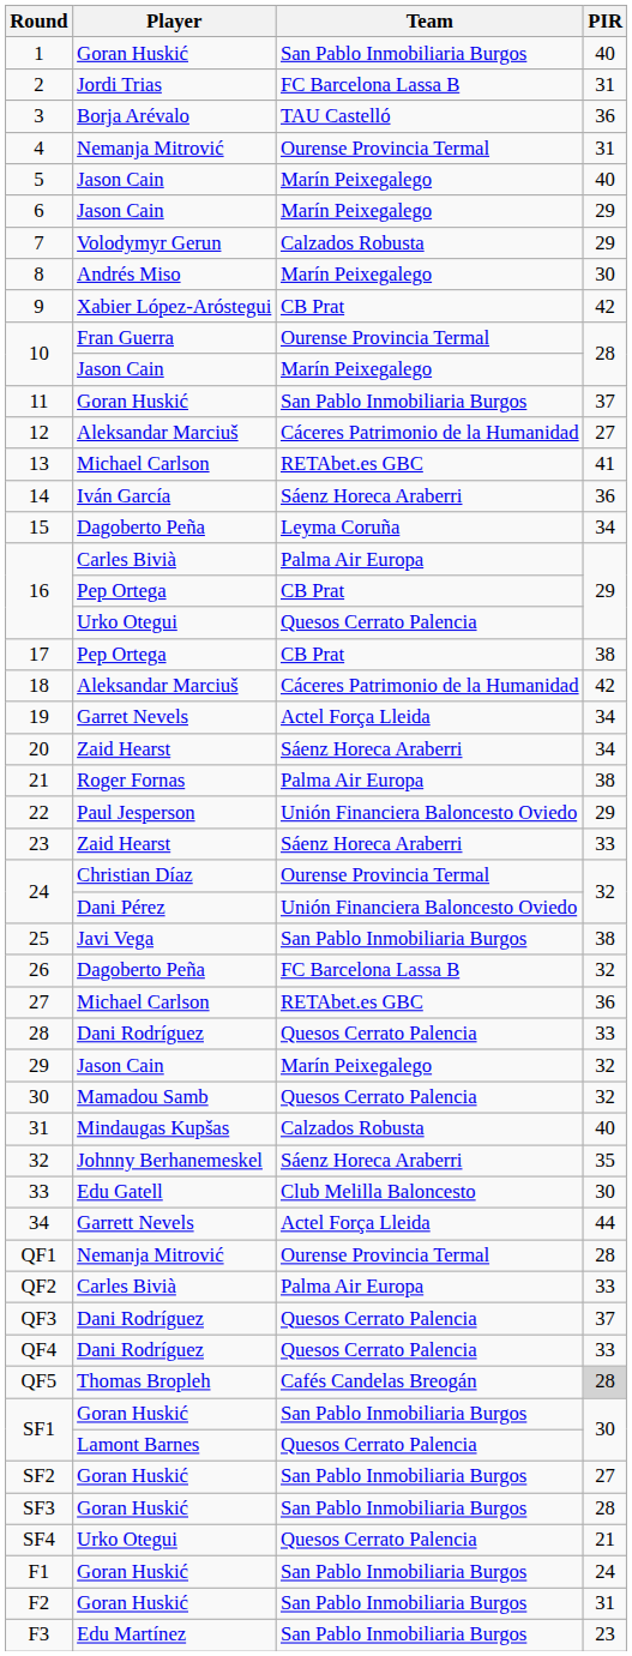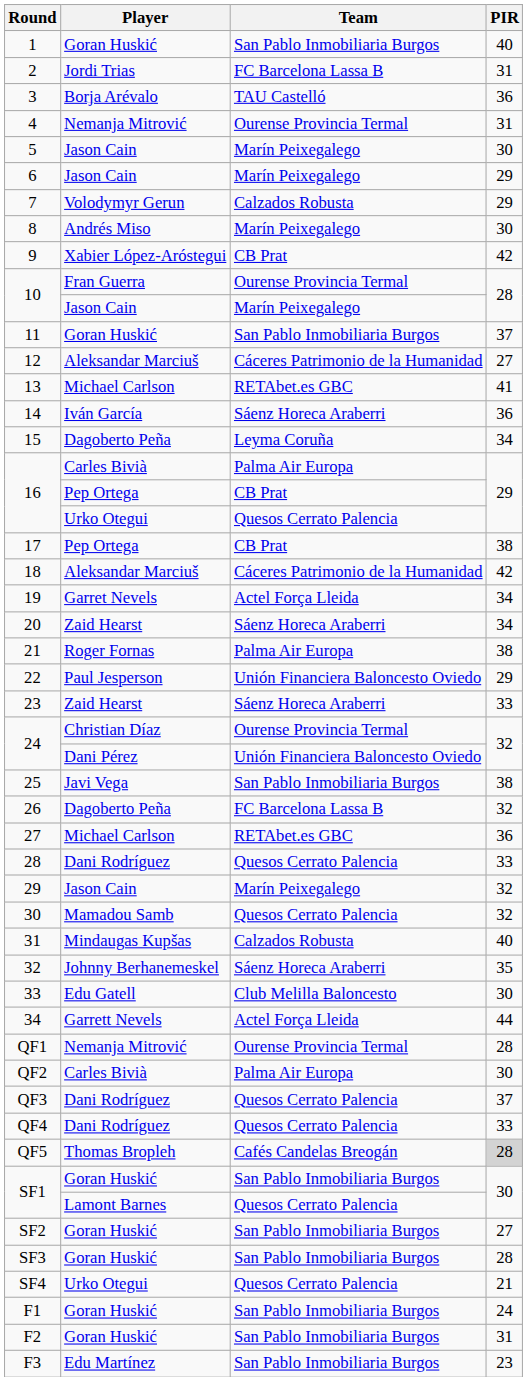 <table class="wikitable">
 <tr>
 <th>Round</th>
 <th>Player</th>
 <th>Team</th>
 <th>PIR</th>
 </tr>
 <tr>
 <td align=center>1</td>
 <td> <a href='#'>Goran Huskić</a></td>
 <td><a href='#'>San Pablo Inmobiliaria Burgos</a></td>
 <td align=center>40</td>
 </tr>
 <tr>
 <td align=center>2</td>
 <td> <a href='#'>Jordi Trias</a></td>
 <td><a href='#'>FC Barcelona Lassa B</a></td>
 <td align=center>31</td>
 </tr>
 <tr>
 <td align=center>3</td>
 <td> <a href='#'>Borja Arévalo</a></td>
 <td><a href='#'>TAU Castelló</a></td>
 <td align=center>36</td>
 </tr>
 <tr>
 <td align=center>4</td>
 <td> <a href='#'>Nemanja Mitrović</a></td>
 <td><a href='#'>Ourense Provincia Termal</a></td>
 <td align=center>31</td>
 </tr>
 <tr>
 <td align=center>5</td>
 <td> <a href='#'>Jason Cain</a></td>
 <td><a href='#'>Marín Peixegalego</a></td>
-<td align=center>40</td>
+<td align=center>30</td>
 </tr>
 <tr>
 <td align=center>6</td>
 <td> <a href='#'>Jason Cain</a></td>
 <td><a href='#'>Marín Peixegalego</a></td>
 <td align=center>29</td>
 </tr>
 <tr>
 <td align=center>7</td>
 <td> <a href='#'>Volodymyr Gerun</a></td>
 <td><a href='#'>Calzados Robusta</a></td>
 <td align=center>29</td>
 </tr>
 <tr>
 <td align=center>8</td>
 <td> <a href='#'>Andrés Miso</a></td>
 <td><a href='#'>Marín Peixegalego</a></td>
 <td align=center>30</td>
 </tr>
 <tr>
 <td align=center>9</td>
 <td> <a href='#'>Xabier López-Aróstegui</a></td>
 <td><a href='#'>CB Prat</a></td>
 <td align=center>42</td>
 </tr>
 <tr>
 <td rowspan=2 align=center>10</td>
 <td> <a href='#'>Fran Guerra</a></td>
 <td><a href='#'>Ourense Provincia Termal</a></td>
 <td rowspan=2 align=center>28</td>
 </tr>
 <tr>
 <td> <a href='#'>Jason Cain</a></td>
 <td><a href='#'>Marín Peixegalego</a></td>
 </tr>
 <tr>
 <td align=center>11</td>
 <td> <a href='#'>Goran Huskić</a></td>
 <td><a href='#'>San Pablo Inmobiliaria Burgos</a></td>
 <td align=center>37</td>
 </tr>
 <tr>
 <td align=center>12</td>
 <td> <a href='#'>Aleksandar Marciuš</a></td>
 <td><a href='#'>Cáceres Patrimonio de la Humanidad</a></td>
 <td align=center>27</td>
 </tr>
 <tr>
 <td align=center>13</td>
 <td> <a href='#'>Michael Carlson</a></td>
 <td><a href='#'>RETAbet.es GBC</a></td>
 <td align=center>41</td>
 </tr>
 <tr>
 <td align=center>14</td>
 <td> <a href='#'>Iván García</a></td>
 <td><a href='#'>Sáenz Horeca Araberri</a></td>
 <td align=center>36</td>
 </tr>
 <tr>
 <td align=center>15</td>
 <td> <a href='#'>Dagoberto Peña</a></td>
 <td><a href='#'>Leyma Coruña</a></td>
 <td align=center>34</td>
 </tr>
 <tr>
 <td rowspan=3 align=center>16</td>
 <td> <a href='#'>Carles Bivià</a></td>
 <td><a href='#'>Palma Air Europa</a></td>
 <td rowspan=3 align=center>29</td>
 </tr>
 <tr>
 <td> <a href='#'>Pep Ortega</a></td>
 <td><a href='#'>CB Prat</a></td>
 </tr>
 <tr>
 <td> <a href='#'>Urko Otegui</a></td>
 <td><a href='#'>Quesos Cerrato Palencia</a></td>
 </tr>
 <tr>
 <td align=center>17</td>
 <td> <a href='#'>Pep Ortega</a></td>
 <td><a href='#'>CB Prat</a></td>
 <td align=center>38</td>
 </tr>
 <tr>
 <td align=center>18</td>
 <td> <a href='#'>Aleksandar Marciuš</a></td>
 <td><a href='#'>Cáceres Patrimonio de la Humanidad</a></td>
 <td align=center>42</td>
 </tr>
 <tr>
 <td align=center>19</td>
 <td> <a href='#'>Garret Nevels</a></td>
 <td><a href='#'>Actel Força Lleida</a></td>
 <td align=center>34</td>
 </tr>
 <tr>
 <td align=center>20</td>
 <td> <a href='#'>Zaid Hearst</a></td>
 <td><a href='#'>Sáenz Horeca Araberri</a></td>
 <td align=center>34</td>
 </tr>
 <tr>
 <td align=center>21</td>
 <td> <a href='#'>Roger Fornas</a></td>
 <td><a href='#'>Palma Air Europa</a></td>
 <td align=center>38</td>
 </tr>
 <tr>
 <td align=center>22</td>
 <td> <a href='#'>Paul Jesperson</a></td>
 <td><a href='#'>Unión Financiera Baloncesto Oviedo</a></td>
 <td align=center>29</td>
 </tr>
 <tr>
 <td align=center>23</td>
 <td> <a href='#'>Zaid Hearst</a></td>
 <td><a href='#'>Sáenz Horeca Araberri</a></td>
 <td align=center>33</td>
 </tr>
 <tr>
 <td rowspan=2 align=center>24</td>
 <td> <a href='#'>Christian Díaz</a></td>
 <td><a href='#'>Ourense Provincia Termal</a></td>
 <td rowspan=2 align=center>32</td>
 </tr>
 <tr>
 <td> <a href='#'>Dani Pérez</a></td>
 <td><a href='#'>Unión Financiera Baloncesto Oviedo</a></td>
 </tr>
 <tr>
 <td align=center>25</td>
 <td> <a href='#'>Javi Vega</a></td>
 <td><a href='#'>San Pablo Inmobiliaria Burgos</a></td>
 <td align=center>38</td>
 </tr>
 <tr>
 <td align=center>26</td>
 <td> <a href='#'>Dagoberto Peña</a></td>
 <td><a href='#'>FC Barcelona Lassa B</a></td>
 <td align=center>32</td>
 </tr>
 <tr>
 <td align=center>27</td>
 <td> <a href='#'>Michael Carlson</a></td>
 <td><a href='#'>RETAbet.es GBC</a></td>
 <td align=center>36</td>
 </tr>
 <tr>
 <td align=center>28</td>
 <td> <a href='#'>Dani Rodríguez</a></td>
 <td><a href='#'>Quesos Cerrato Palencia</a></td>
 <td align=center>33</td>
 </tr>
 <tr>
 <td align=center>29</td>
 <td> <a href='#'>Jason Cain</a></td>
 <td><a href='#'>Marín Peixegalego</a></td>
 <td align=center>32</td>
 </tr>
 <tr>
 <td align=center>30</td>
 <td> <a href='#'>Mamadou Samb</a></td>
 <td><a href='#'>Quesos Cerrato Palencia</a></td>
 <td align=center>32</td>
 </tr>
 <tr>
 <td align=center>31</td>
 <td> <a href='#'>Mindaugas Kupšas</a></td>
 <td><a href='#'>Calzados Robusta</a></td>
 <td align=center>40</td>
 </tr>
 <tr>
 <td align=center>32</td>
 <td> <a href='#'>Johnny Berhanemeskel</a></td>
 <td><a href='#'>Sáenz Horeca Araberri</a></td>
 <td align=center>35</td>
 </tr>
 <tr>
 <td align=center>33</td>
 <td> <a href='#'>Edu Gatell</a></td>
 <td><a href='#'>Club Melilla Baloncesto</a></td>
 <td align=center>30</td>
 </tr>
 <tr>
 <td align=center>34</td>
 <td> <a href='#'>Garrett Nevels</a></td>
 <td><a href='#'>Actel Força Lleida</a></td>
 <td align=center>44</td>
 </tr>
 <tr>
 <td align=center>QF1</td>
 <td> <a href='#'>Nemanja Mitrović</a></td>
 <td><a href='#'>Ourense Provincia Termal</a></td>
 <td align=center>28</td>
 </tr>
 <tr>
 <td align=center>QF2</td>
 <td> <a href='#'>Carles Bivià</a></td>
 <td><a href='#'>Palma Air Europa</a></td>
-<td align=center>33</td>
+<td align=center>30</td>
 </tr>
 <tr>
 <td align=center>QF3</td>
 <td> <a href='#'>Dani Rodríguez</a></td>
 <td><a href='#'>Quesos Cerrato Palencia</a></td>
 <td align=center>37</td>
 </tr>
 <tr>
 <td align=center>QF4</td>
 <td> <a href='#'>Dani Rodríguez</a></td>
 <td><a href='#'>Quesos Cerrato Palencia</a></td>
 <td align=center>33</td>
 </tr>
 <tr>
 <td align=center>QF5</td>
 <td> <a href='#'>Thomas Bropleh</a></td>
 <td><a href='#'>Cafés Candelas Breogán</a></td>
 <td align=center style="background: lightgrey;">28</td>
 </tr>
 <tr>
 <td rowspan=2 align=center>SF1</td>
 <td> <a href='#'>Goran Huskić</a></td>
 <td><a href='#'>San Pablo Inmobiliaria Burgos</a></td>
 <td rowspan=2 align=center>30</td>
 </tr>
 <tr>
 <td> <a href='#'>Lamont Barnes</a></td>
 <td><a href='#'>Quesos Cerrato Palencia</a></td>
 </tr>
 <tr>
 <td align=center>SF2</td>
 <td> <a href='#'>Goran Huskić</a></td>
 <td><a href='#'>San Pablo Inmobiliaria Burgos</a></td>
 <td align=center>27</td>
 </tr>
 <tr>
 <td align=center>SF3</td>
 <td> <a href='#'>Goran Huskić</a></td>
 <td><a href='#'>San Pablo Inmobiliaria Burgos</a></td>
 <td align=center>28</td>
 </tr>
 <tr>
 <td align=center>SF4</td>
 <td> <a href='#'>Urko Otegui</a></td>
 <td><a href='#'>Quesos Cerrato Palencia</a></td>
 <td align=center>21</td>
 </tr>
 <tr>
 <td align=center>F1</td>
 <td> <a href='#'>Goran Huskić</a></td>
 <td><a href='#'>San Pablo Inmobiliaria Burgos</a></td>
 <td align=center>24</td>
 </tr>
 <tr>
 <td align=center>F2</td>
 <td> <a href='#'>Goran Huskić</a></td>
 <td><a href='#'>San Pablo Inmobiliaria Burgos</a></td>
 <td align=center>31</td>
 </tr>
 <tr>
 <td align=center>F3</td>
 <td> <a href='#'>Edu Martínez</a></td>
 <td><a href='#'>San Pablo Inmobiliaria Burgos</a></td>
 <td align=center>23</td>
 </tr>
 <tr>
 </tr>
 </table>
